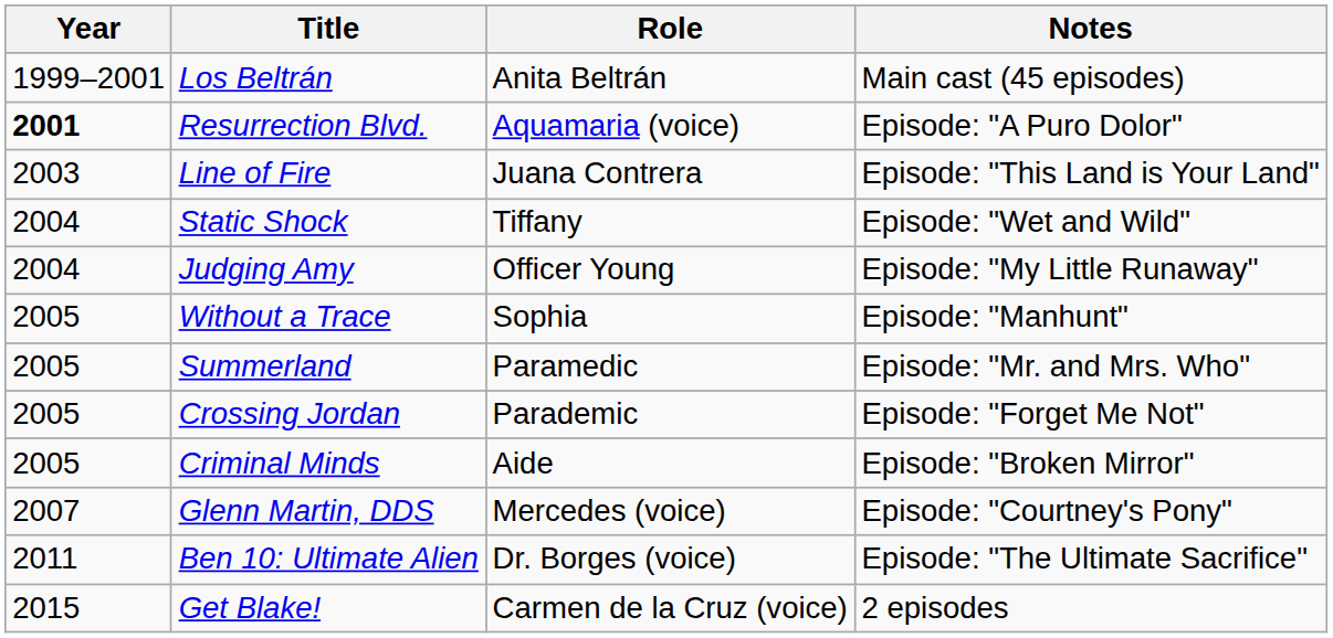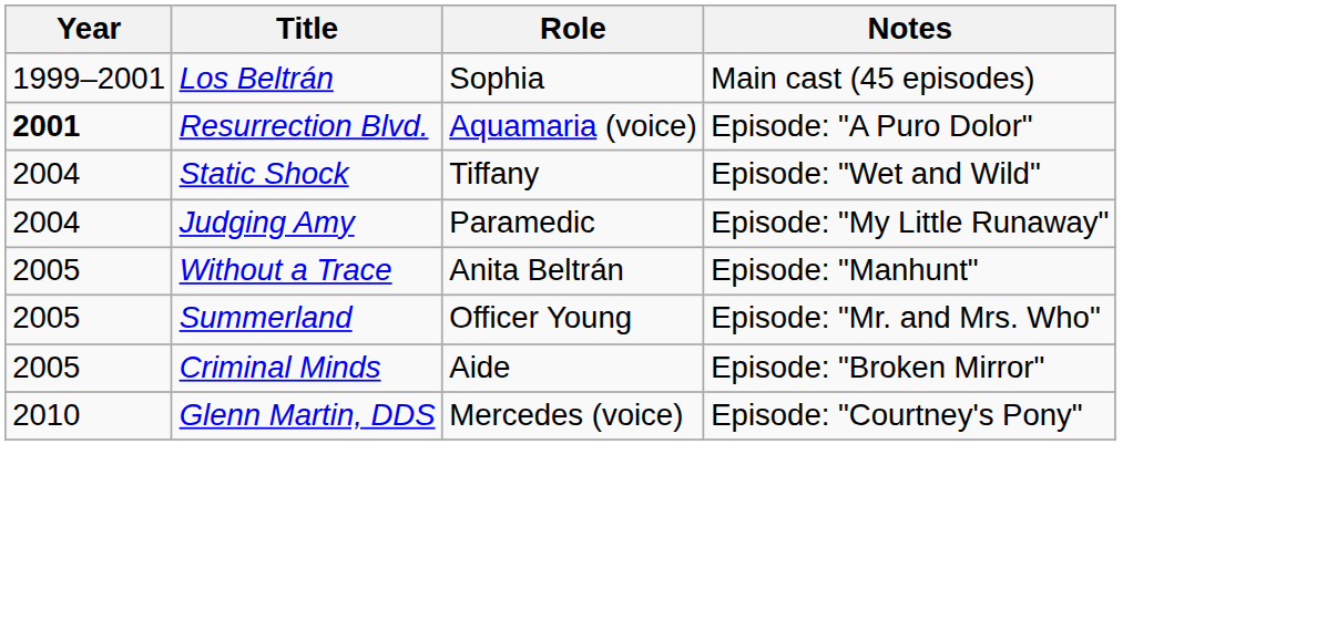 <table class="wikitable sortable">
 <tr>
 <th>Year</th>
 <th>Title</th>
 <th>Role</th>
 <th>Notes</th>
 </tr>
 <tr>
 <td>1999–2001</td>
 <td><em><a href='#'>Los Beltrán</a></em></td>
-<td>Anita Beltrán</td>
+<td>Sophia</td>
 <td>Main cast (45 episodes)</td>
 </tr>
 <tr>
 <td><strong>2001</strong></td>
 <td><em><a href='#'>Resurrection Blvd.</a></em></td>
 <td><a href='#'>Aquamaria</a> (voice)</td>
 <td>Episode: "A Puro Dolor"</td>
-</tr>
-<tr>
-<td>2003</td>
-<td><em><a href='#'>Line of Fire</a></em></td>
-<td>Juana Contrera</td>
-<td>Episode: "This Land is Your Land"</td>
 </tr>
 <tr>
 <td>2004</td>
 <td><em><a href='#'>Static Shock</a></em></td>
 <td>Tiffany</td>
 <td>Episode: "Wet and Wild"</td>
 </tr>
 <tr>
 <td>2004</td>
 <td><em><a href='#'>Judging Amy</a></em></td>
-<td>Officer Young</td>
+<td>Paramedic</td>
 <td>Episode: "My Little Runaway"</td>
 </tr>
 <tr>
 <td>2005</td>
 <td><em><a href='#'>Without a Trace</a></em></td>
-<td>Sophia</td>
+<td>Anita Beltrán</td>
 <td>Episode: "Manhunt"</td>
 </tr>
 <tr>
 <td>2005</td>
 <td><em><a href='#'>Summerland</a></em></td>
-<td>Paramedic</td>
+<td>Officer Young</td>
 <td>Episode: "Mr. and Mrs. Who"</td>
-</tr>
-<tr>
-<td>2005</td>
-<td><em><a href='#'>Crossing Jordan</a></em></td>
-<td>Parademic</td>
-<td>Episode: "Forget Me Not"</td>
 </tr>
 <tr>
 <td>2005</td>
 <td><em><a href='#'>Criminal Minds</a></em></td>
 <td>Aide</td>
 <td>Episode: "Broken Mirror"</td>
 </tr>
 <tr>
-<td>2007</td>
+<td>2010</td>
 <td><em><a href='#'>Glenn Martin, DDS</a></em></td>
 <td>Mercedes (voice)</td>
 <td>Episode: "Courtney's Pony"</td>
 </tr>
-<tr>
-<td>2011</td>
-<td><em><a href='#'>Ben 10: Ultimate Alien</a></em></td>
-<td>Dr. Borges (voice)</td>
-<td>Episode: "The Ultimate Sacrifice"</td>
-</tr>
-<tr>
-<td>2015</td>
-<td><em><a href='#'>Get Blake!</a></em></td>
-<td>Carmen de la Cruz (voice)</td>
-<td>2 episodes</td>
-</tr>
 </table>
